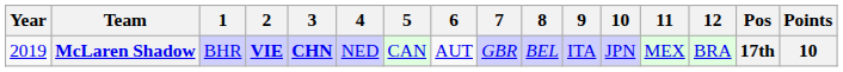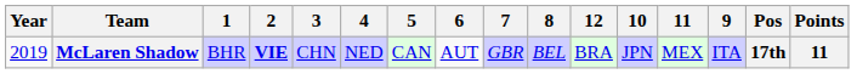 <table class="wikitable" style="text-align:center; font-size:90%">
 <tr>
 <th>Year</th>
 <th>Team</th>
 <th>1</th>
 <th>2</th>
 <th>3</th>
 <th>4</th>
 <th>5</th>
 <th>6</th>
 <th>7</th>
 <th>8</th>
-<th>9</th>
+<th>12</th>
 <th>10</th>
 <th>11</th>
-<th>12</th>
+<th>9</th>
 <th>Pos</th>
 <th>Points</th>
 </tr>
 <tr>
 <td><a href='#'>2019</a></td>
 <th><a href='#'>McLaren Shadow</a></th>
 <td style="background:#CFCFFF;"><a href='#'>BHR</a><br></td>
 <td style="background:#CFCFFF;"><strong><a href='#'>VIE</a><br></strong></td>
-<td style="background:#CFCFFF;"><strong><a href='#'>CHN</a><br></strong></td>
+<td style="background:#CFCFFF;"><a href='#'>CHN</a><br></td>
 <td style="background:#CFCFFF;"><a href='#'>NED</a><br></td>
 <td style="background:#DFFFDF;"><a href='#'>CAN</a><br></td>
 <td style="background:#;"><a href='#'>AUT</a></td>
 <td style="background:#CFCFFF;"><em><a href='#'>GBR</a></em><br></td>
 <td style="background:#CFCFFF;"><em><a href='#'>BEL</a></em><br></td>
-<td style="background:#CFCFFF;"><a href='#'>ITA</a><br></td>
+<td style="background:#DFFFDF;"><a href='#'>BRA</a><br></td>
 <td style="background:#CFCFFF;"><a href='#'>JPN</a><br></td>
 <td style="background:#DFFFDF;"><a href='#'>MEX</a><br></td>
-<td style="background:#DFFFDF;"><a href='#'>BRA</a><br></td>
+<td style="background:#CFCFFF;"><a href='#'>ITA</a><br></td>
 <th>17th</th>
-<th>10</th>
+<th>11</th>
 </tr>
 </table>
